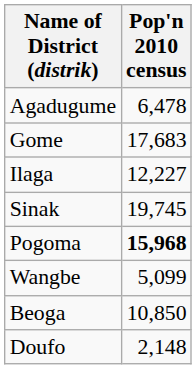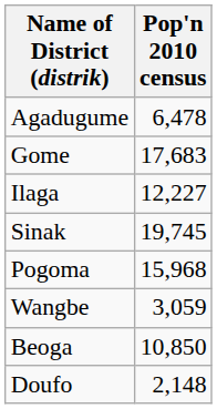 <table class="wikitable">
 <tr>
 <th>Name of<br>District<br>(<em>distrik</em>)</th>
 <th>Pop'n <br>2010<br> census</th>
 </tr>
 <tr>
 <td>Agadugume</td>
 <td align="right">6,478</td>
 </tr>
 <tr>
 <td>Gome</td>
 <td align="right">17,683</td>
 </tr>
 <tr>
 <td>Ilaga</td>
 <td align="right">12,227</td>
 </tr>
 <tr>
 <td>Sinak</td>
 <td align="right">19,745</td>
 </tr>
 <tr>
 <td>Pogoma</td>
-<td align="right"><strong>15,968</strong></td>
+<td align="right">15,968</td>
 </tr>
 <tr>
 <td>Wangbe</td>
-<td align="right">5,099</td>
+<td align="right">3,059</td>
 </tr>
 <tr>
 <td>Beoga</td>
 <td align="right">10,850</td>
 </tr>
 <tr>
 <td>Doufo</td>
 <td align="right">2,148</td>
 </tr>
 </table>
